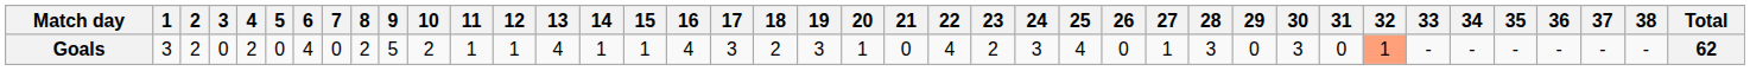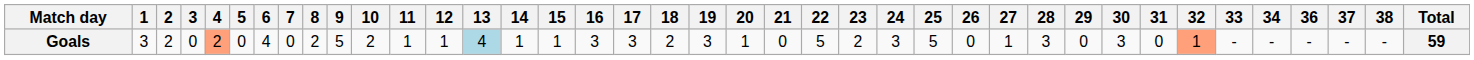 <table class="wikitable" style="width:100%; font-size:85%;">
 <tr valign=top>
 <th align=center>Match day</th>
 <th align=center>1</th>
 <th align=center>2</th>
 <th align=center>3</th>
 <th align=center>4</th>
 <th align=center>5</th>
 <th align=center>6</th>
 <th align=center>7</th>
 <th align=center>8</th>
 <th align=center>9</th>
 <th align=center>10</th>
 <th align=center>11</th>
 <th align=center>12</th>
 <th align=center>13</th>
 <th align=center>14</th>
 <th align=center>15</th>
 <th align=center>16</th>
 <th align=center>17</th>
 <th align=center>18</th>
 <th align=center>19</th>
 <th align=center>20</th>
 <th align=center>21</th>
 <th align=center>22</th>
 <th align=center>23</th>
 <th align=center>24</th>
 <th align=center>25</th>
 <th align=center>26</th>
 <th align=center>27</th>
 <th align=center>28</th>
 <th align=center>29</th>
 <th align=center>30</th>
 <th align=center>31</th>
 <th align=center>32</th>
 <th align=center>33</th>
 <th align=center>34</th>
-<th align=center>35</th>
 <th align=center>36</th>
 <th align=center>37</th>
 <th align=center>38</th>
 <th align=center><strong>Total</strong></th>
 </tr>
 <tr>
 <th align=center>Goals</th>
 <td align=center>3</td>
 <td align=center>2</td>
 <td align=center>0</td>
-<td align=center>2</td>
+<td align=center style="background: lightsalmon;">2</td>
 <td align=center>0</td>
 <td align=center>4</td>
 <td align=center>0</td>
 <td align=center>2</td>
 <td align=center>5</td>
 <td align=center>2</td>
 <td align=center>1</td>
 <td align=center>1</td>
-<td align=center>4</td>
+<td align=center style="background: lightblue;">4</td>
 <td align=center>1</td>
 <td align=center>1</td>
-<td align=center>4</td>
+<td align=center>3</td>
 <td align=center>3</td>
 <td align=center>2</td>
 <td align=center>3</td>
 <td align=center>1</td>
 <td align=center>0</td>
-<td align=center>4</td>
+<td align=center>5</td>
 <td align=center>2</td>
 <td align=center>3</td>
-<td align=center>4</td>
+<td align=center>5</td>
 <td align=center>0</td>
 <td align=center>1</td>
 <td align=center>3</td>
 <td align=center>0</td>
 <td align=center>3</td>
 <td align=center>0</td>
 <td align=center style="background: lightsalmon;">1</td>
 <td align=center>-</td>
 <td align=center>-</td>
 <td align=center>-</td>
 <td align=center>-</td>
 <td align=center>-</td>
-<td align=center>-</td>
-<th align=center><strong>62</strong></th>
+<th align=center><strong>59</strong></th>
 </tr>
 </table>
